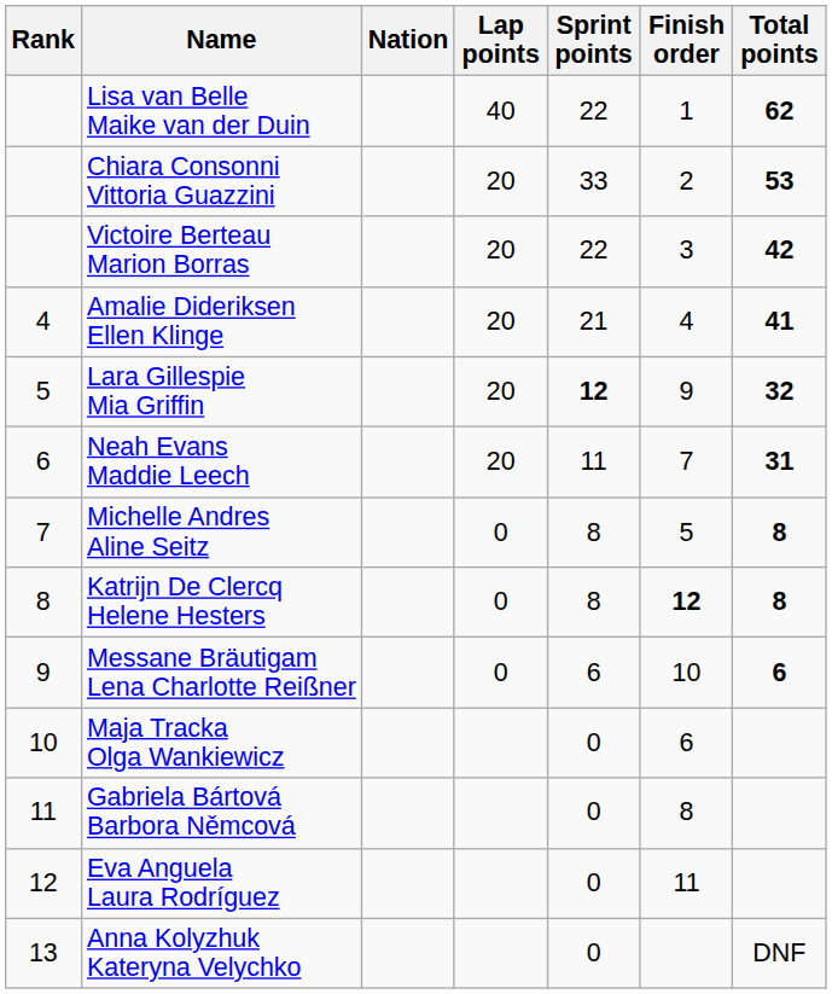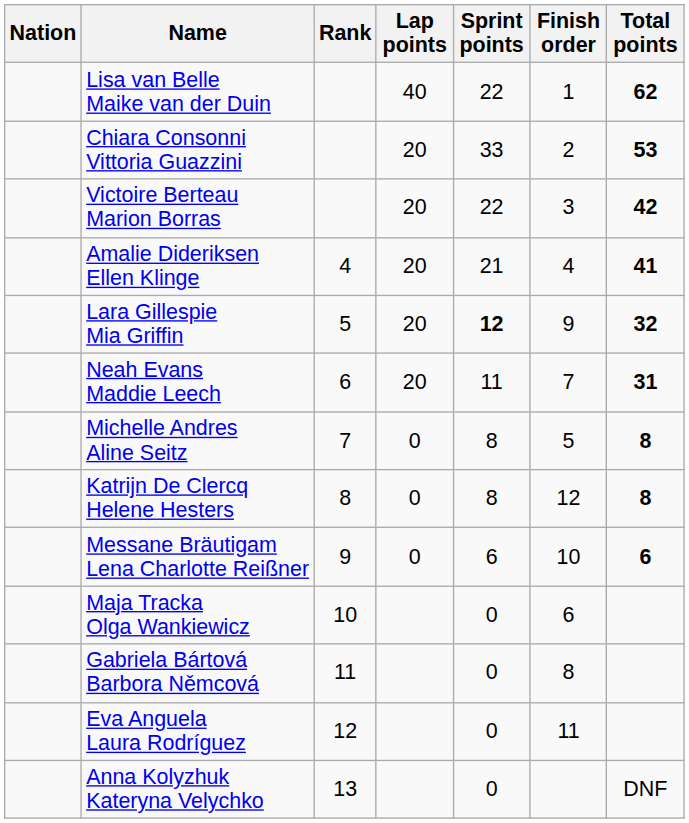 <table class="wikitable sortable" style="text-align:center">
 <tr>
+<th>Nation</th>
+<th>Name</th>
 <th>Rank</th>
-<th>Name</th>
-<th>Nation</th>
 <th width=50>Lap points</th>
 <th width=50>Sprint points</th>
 <th width=50>Finish order</th>
 <th width=50>Total points</th>
 </tr>
 <tr>
+<td align=left></td>
+<td align=left><a href='#'>Lisa van Belle</a><br><a href='#'>Maike van der Duin</a></td>
 <td></td>
-<td align=left><a href='#'>Lisa van Belle</a><br><a href='#'>Maike van der Duin</a></td>
-<td align=left></td>
 <td>40</td>
 <td>22</td>
 <td>1</td>
 <td><strong>62</strong></td>
 </tr>
 <tr>
+<td align=left></td>
+<td align=left><a href='#'>Chiara Consonni</a><br><a href='#'>Vittoria Guazzini</a></td>
 <td></td>
-<td align=left><a href='#'>Chiara Consonni</a><br><a href='#'>Vittoria Guazzini</a></td>
-<td align=left></td>
 <td>20</td>
 <td>33</td>
 <td>2</td>
 <td><strong>53</strong></td>
 </tr>
 <tr>
+<td align=left></td>
+<td align=left><a href='#'>Victoire Berteau</a><br><a href='#'>Marion Borras</a></td>
 <td></td>
-<td align=left><a href='#'>Victoire Berteau</a><br><a href='#'>Marion Borras</a></td>
-<td align=left></td>
 <td>20</td>
 <td>22</td>
 <td>3</td>
 <td><strong>42</strong></td>
 </tr>
 <tr>
+<td align=left></td>
+<td align=left><a href='#'>Amalie Dideriksen</a><br><a href='#'>Ellen Klinge</a></td>
 <td>4</td>
-<td align=left><a href='#'>Amalie Dideriksen</a><br><a href='#'>Ellen Klinge</a></td>
-<td align=left></td>
 <td>20</td>
 <td>21</td>
 <td>4</td>
 <td><strong>41</strong></td>
 </tr>
 <tr>
+<td align=left></td>
+<td align=left><a href='#'>Lara Gillespie</a><br><a href='#'>Mia Griffin</a></td>
 <td>5</td>
-<td align=left><a href='#'>Lara Gillespie</a><br><a href='#'>Mia Griffin</a></td>
-<td align=left></td>
 <td>20</td>
 <td><strong>12</strong></td>
 <td>9</td>
 <td><strong>32</strong></td>
 </tr>
 <tr>
+<td align=left></td>
+<td align=left><a href='#'>Neah Evans</a><br><a href='#'>Maddie Leech</a></td>
 <td>6</td>
-<td align=left><a href='#'>Neah Evans</a><br><a href='#'>Maddie Leech</a></td>
-<td align=left></td>
 <td>20</td>
 <td>11</td>
 <td>7</td>
 <td><strong>31</strong></td>
 </tr>
 <tr>
+<td align=left></td>
+<td align=left><a href='#'>Michelle Andres</a><br><a href='#'>Aline Seitz</a></td>
 <td>7</td>
-<td align=left><a href='#'>Michelle Andres</a><br><a href='#'>Aline Seitz</a></td>
-<td align=left></td>
 <td>0</td>
 <td>8</td>
 <td>5</td>
 <td><strong>8</strong></td>
 </tr>
 <tr>
+<td align=left></td>
+<td align=left><a href='#'>Katrijn De Clercq</a><br><a href='#'>Helene Hesters</a></td>
 <td>8</td>
-<td align=left><a href='#'>Katrijn De Clercq</a><br><a href='#'>Helene Hesters</a></td>
-<td align=left></td>
 <td>0</td>
 <td>8</td>
-<td><strong>12</strong></td>
+<td>12</td>
 <td><strong>8</strong></td>
 </tr>
 <tr>
+<td align=left></td>
+<td align=left><a href='#'>Messane Bräutigam</a><br><a href='#'>Lena Charlotte Reißner</a></td>
 <td>9</td>
-<td align=left><a href='#'>Messane Bräutigam</a><br><a href='#'>Lena Charlotte Reißner</a></td>
-<td align=left></td>
 <td>0</td>
 <td>6</td>
 <td>10</td>
 <td><strong>6</strong></td>
 </tr>
 <tr>
+<td align=left></td>
+<td align=left><a href='#'>Maja Tracka</a><br><a href='#'>Olga Wankiewicz</a></td>
 <td>10</td>
-<td align=left><a href='#'>Maja Tracka</a><br><a href='#'>Olga Wankiewicz</a></td>
-<td align=left></td>
 <td></td>
 <td>0</td>
 <td>6</td>
 <td><strong></strong></td>
 </tr>
 <tr>
+<td align=left></td>
+<td align=left><a href='#'>Gabriela Bártová</a><br><a href='#'>Barbora Němcová</a></td>
 <td>11</td>
-<td align=left><a href='#'>Gabriela Bártová</a><br><a href='#'>Barbora Němcová</a></td>
-<td align=left></td>
 <td></td>
 <td>0</td>
 <td>8</td>
 <td><strong></strong></td>
 </tr>
 <tr>
+<td align=left></td>
+<td align=left><a href='#'>Eva Anguela</a><br><a href='#'>Laura Rodríguez</a></td>
 <td>12</td>
-<td align=left><a href='#'>Eva Anguela</a><br><a href='#'>Laura Rodríguez</a></td>
-<td align=left></td>
 <td></td>
 <td>0</td>
 <td>11</td>
 <td><strong></strong></td>
 </tr>
 <tr>
+<td align=left></td>
+<td align=left><a href='#'>Anna Kolyzhuk</a><br><a href='#'>Kateryna Velychko</a></td>
 <td>13</td>
-<td align=left><a href='#'>Anna Kolyzhuk</a><br><a href='#'>Kateryna Velychko</a></td>
-<td align=left></td>
 <td></td>
 <td>0</td>
 <td></td>
 <td>DNF</td>
 </tr>
 </table>
